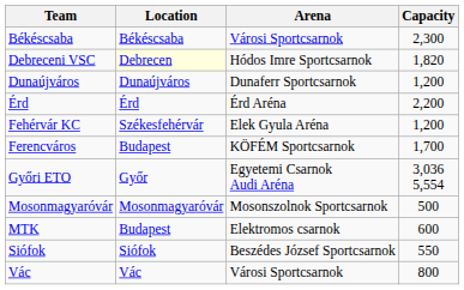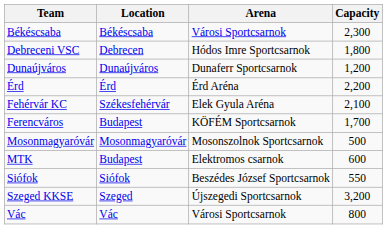 <table class="wikitable sortable" style="text-align: left;">
 <tr>
 <th>Team</th>
 <th>Location</th>
 <th>Arena</th>
 <th>Capacity</th>
 </tr>
 <tr>
 <td><a href='#'>Békéscsaba</a></td>
 <td><a href='#'>Békéscsaba</a></td>
 <td><a href='#'>Városi Sportcsarnok</a></td>
 <td align="center">2,300</td>
 </tr>
 <tr>
 <td><a href='#'>Debreceni VSC</a></td>
-<td style="background: lightyellow;"><a href='#'>Debrecen</a></td>
+<td><a href='#'>Debrecen</a></td>
 <td>Hódos Imre Sportcsarnok</td>
-<td align="center">1,820</td>
+<td align="center">1,800</td>
 </tr>
 <tr>
 <td><a href='#'>Dunaújváros</a></td>
 <td><a href='#'>Dunaújváros</a></td>
 <td>Dunaferr Sportcsarnok</td>
 <td align="center">1,200</td>
 </tr>
 <tr>
 <td><a href='#'>Érd</a></td>
 <td><a href='#'>Érd</a></td>
 <td>Érd Aréna</td>
 <td align="center">2,200</td>
 </tr>
 <tr>
 <td><a href='#'>Fehérvár KC</a></td>
 <td><a href='#'>Székesfehérvár</a></td>
 <td>Elek Gyula Aréna</td>
-<td align="center">1,200</td>
+<td align="center">2,100</td>
 </tr>
 <tr>
 <td><a href='#'>Ferencváros</a></td>
 <td><a href='#'>Budapest</a></td>
 <td>KÖFÉM Sportcsarnok</td>
 <td align="center">1,700</td>
-</tr>
-<tr>
-<td><a href='#'>Győri ETO</a></td>
-<td><a href='#'>Győr</a></td>
-<td>Egyetemi Csarnok<br><a href='#'>Audi Aréna</a></td>
-<td align="center">3,036 <br> 5,554</td>
 </tr>
 <tr>
 <td><a href='#'>Mosonmagyaróvár</a></td>
 <td><a href='#'>Mosonmagyaróvár</a></td>
 <td>Mosonszolnok Sportcsarnok</td>
 <td align="center">500</td>
 </tr>
 <tr>
 <td><a href='#'>MTK</a></td>
 <td><a href='#'>Budapest</a></td>
 <td>Elektromos csarnok</td>
 <td align="center">600</td>
 </tr>
 <tr>
 <td><a href='#'>Siófok</a></td>
 <td><a href='#'>Siófok</a></td>
 <td>Beszédes József Sportcsarnok</td>
 <td align="center">550</td>
 </tr>
 <tr>
+<td><a href='#'>Szeged KKSE</a></td>
+<td><a href='#'>Szeged</a></td>
+<td>Újszegedi Sportcsarnok</td>
+<td align="center">3,200</td>
+</tr>
+<tr>
 <td><a href='#'>Vác</a></td>
 <td><a href='#'>Vác</a></td>
 <td>Városi Sportcsarnok</td>
 <td align="center">800</td>
 </tr>
 </table>
